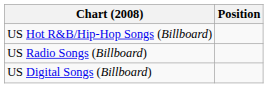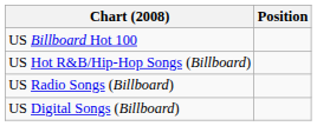 <table class="wikitable sortable">
 <tr>
 <th>Chart (2008)</th>
 <th>Position</th>
+</tr>
+<tr>
+<td>US <a href='#'><em>Billboard</em> Hot 100</a></td>
+<td></td>
 </tr>
 <tr>
 <td>US <a href='#'>Hot R&B/Hip-Hop Songs</a> (<em>Billboard</em>)</td>
 <td></td>
 </tr>
 <tr>
 <td>US <a href='#'>Radio Songs</a> (<em>Billboard</em>)</td>
 <td></td>
 </tr>
 <tr>
 <td>US <a href='#'>Digital Songs</a> (<em>Billboard</em>)</td>
 <td></td>
 </tr>
 </table>
